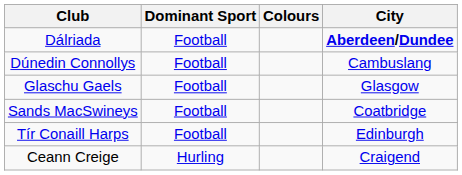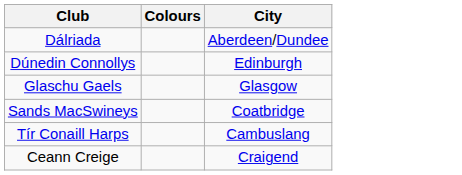 <table class="sortable wikitable plainrowheaders" style="text-align:center;">
 <tr style="background:#efefef">
 <th>Club</th>
-<th>Dominant Sport</th>
 <th>Colours</th>
 <th>City</th>
 </tr>
 <tr>
 <td><a href='#'>Dálriada</a></td>
-<td><a href='#'>Football</a></td>
 <td></td>
-<td><strong><a href='#'>Aberdeen</a>/<a href='#'>Dundee</a></strong></td>
+<td><a href='#'>Aberdeen</a>/<a href='#'>Dundee</a></td>
 </tr>
 <tr>
 <td><a href='#'>Dúnedin Connollys</a></td>
-<td><a href='#'>Football</a></td>
 <td></td>
-<td><a href='#'>Cambuslang</a></td>
+<td><a href='#'>Edinburgh</a></td>
 </tr>
 <tr>
 <td><a href='#'>Glaschu Gaels</a></td>
-<td><a href='#'>Football</a></td>
 <td></td>
 <td><a href='#'>Glasgow</a></td>
 </tr>
 <tr>
 <td><a href='#'>Sands MacSwineys</a></td>
-<td><a href='#'>Football</a></td>
 <td></td>
 <td><a href='#'>Coatbridge</a></td>
 </tr>
 <tr>
 <td><a href='#'>Tír Conaill Harps</a></td>
-<td><a href='#'>Football</a></td>
 <td></td>
-<td><a href='#'>Edinburgh</a></td>
+<td><a href='#'>Cambuslang</a></td>
 </tr>
 <tr>
 <td>Ceann Creige</td>
-<td><a href='#'>Hurling</a></td>
 <td></td>
 <td><a href='#'>Craigend</a></td>
 </tr>
 </table>
